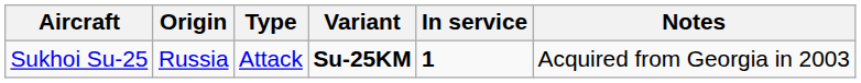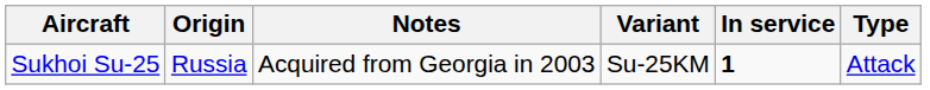 <table class="wikitable">
 <tr>
 <th>Aircraft</th>
 <th>Origin</th>
-<th>Type</th>
+<th>Notes</th>
 <th>Variant</th>
 <th>In service</th>
-<th>Notes</th>
+<th>Type</th>
 </tr>
 <tr>
 <td><a href='#'>Sukhoi Su-25</a></td>
 <td><a href='#'>Russia</a></td>
+<td>Acquired from Georgia in 2003</td>
+<td>Su-25KM</td>
+<td><strong>1</strong></td>
 <td><a href='#'>Attack</a></td>
-<td><strong>Su-25KM</strong></td>
-<td><strong>1</strong></td>
-<td>Acquired from Georgia in 2003</td>
 </tr>
 </table>
